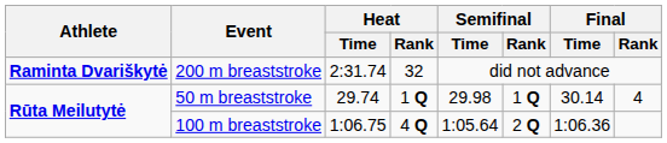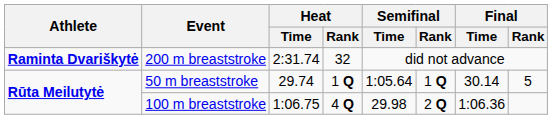 <table class=wikitable style="font-size:90%">
 <tr>
 <th rowspan="2">Athlete</th>
 <th rowspan="2">Event</th>
 <th colspan="2">Heat</th>
 <th colspan="2">Semifinal</th>
 <th colspan="2">Final</th>
 </tr>
 <tr style="font-size:95%">
 <th>Time</th>
 <th>Rank</th>
 <th>Time</th>
 <th>Rank</th>
 <th>Time</th>
 <th>Rank</th>
 </tr>
 <tr align=center>
 <td align=left><strong><a href='#'>Raminta Dvariškytė</a></strong></td>
 <td align=left><a href='#'>200 m breaststroke</a></td>
 <td>2:31.74</td>
 <td>32</td>
 <td colspan=4>did not advance</td>
 </tr>
 <tr align=center>
 <td align=left rowspan=2><strong><a href='#'>Rūta Meilutytė</a></strong></td>
 <td align=left><a href='#'>50 m breaststroke</a></td>
 <td>29.74</td>
 <td>1 <strong>Q</strong></td>
-<td>29.98</td>
+<td>1:05.64</td>
 <td>1 <strong>Q</strong></td>
 <td>30.14</td>
-<td>4</td>
+<td>5</td>
 </tr>
 <tr align=center>
 <td align=left><a href='#'>100 m breaststroke</a></td>
 <td>1:06.75</td>
 <td>4 <strong>Q</strong></td>
-<td>1:05.64</td>
+<td>29.98</td>
 <td>2 <strong>Q</strong></td>
 <td>1:06.36</td>
 <td></td>
 </tr>
 </table>
